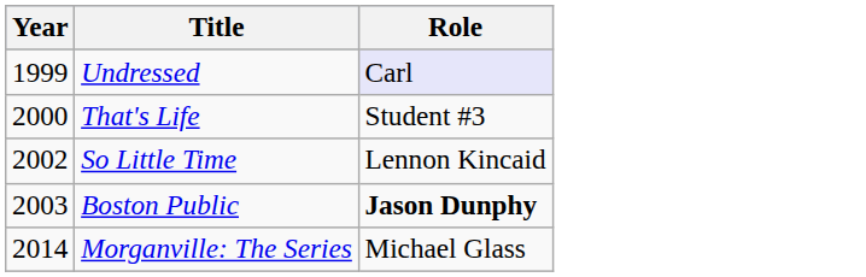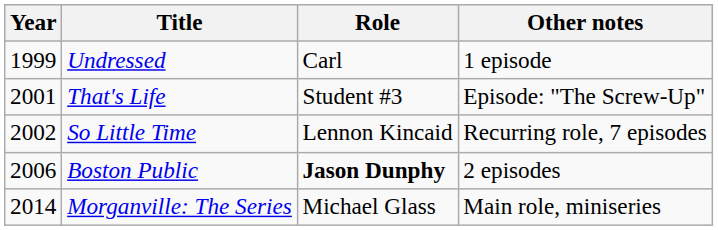 <table class="wikitable">
 <tr style="background:#b0c4de; text-align:center;">
 <th>Year</th>
 <th>Title</th>
 <th>Role</th>
+<th>Other notes</th>
 </tr>
 <tr>
 <td>1999</td>
 <td><em><a href='#'>Undressed</a></em></td>
-<td style="background: lavender;">Carl</td>
+<td>Carl</td>
+<td>1 episode</td>
 </tr>
 <tr>
-<td>2000</td>
+<td>2001</td>
 <td><em><a href='#'>That's Life</a></em></td>
 <td>Student #3</td>
+<td>Episode: "The Screw-Up"</td>
 </tr>
 <tr>
 <td>2002</td>
 <td><em><a href='#'>So Little Time</a></em></td>
 <td>Lennon Kincaid</td>
+<td>Recurring role, 7 episodes</td>
 </tr>
 <tr>
-<td>2003</td>
+<td>2006</td>
 <td><em><a href='#'>Boston Public</a></em></td>
 <td><strong>Jason Dunphy</strong></td>
+<td>2 episodes</td>
 </tr>
 <tr>
 <td>2014</td>
 <td><em><a href='#'>Morganville: The Series</a></em></td>
 <td>Michael Glass</td>
+<td>Main role, miniseries</td>
 </tr>
 </table>
